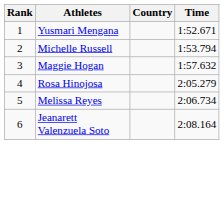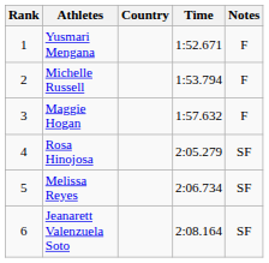 <table class="wikitable" width=50% style="text-align:center">
 <tr>
 <th>Rank</th>
 <th>Athletes</th>
 <th>Country</th>
 <th>Time</th>
+<th>Notes</th>
 </tr>
 <tr>
 <td>1</td>
 <td align=left><a href='#'>Yusmari Mengana</a></td>
 <td align=left></td>
 <td>1:52.671</td>
+<td>F</td>
 </tr>
 <tr>
 <td>2</td>
 <td align=left><a href='#'>Michelle Russell</a></td>
 <td align=left></td>
 <td>1:53.794</td>
+<td>F</td>
 </tr>
 <tr>
 <td>3</td>
 <td align=left><a href='#'>Maggie Hogan</a></td>
 <td align=left></td>
 <td>1:57.632</td>
+<td>F</td>
 </tr>
 <tr>
 <td>4</td>
 <td align=left><a href='#'>Rosa Hinojosa</a></td>
 <td align=left></td>
 <td>2:05.279</td>
+<td>SF</td>
 </tr>
 <tr>
 <td>5</td>
 <td align=left><a href='#'>Melissa Reyes</a></td>
 <td align=left></td>
 <td>2:06.734</td>
+<td>SF</td>
 </tr>
 <tr>
 <td>6</td>
 <td align=left><a href='#'>Jeanarett Valenzuela Soto</a></td>
 <td align=left></td>
 <td>2:08.164</td>
+<td>SF</td>
 </tr>
 </table>
